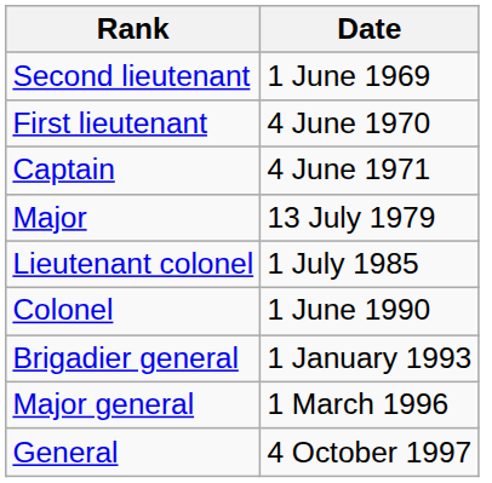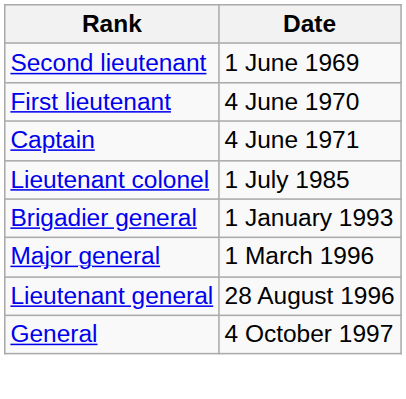 <table class="wikitable">
 <tr>
 <th>Rank</th>
 <th>Date</th>
 </tr>
 <tr>
 <td> <a href='#'>Second lieutenant</a></td>
 <td>1 June 1969</td>
 </tr>
 <tr>
 <td> <a href='#'>First lieutenant</a></td>
 <td>4 June 1970</td>
 </tr>
 <tr>
 <td> <a href='#'>Captain</a></td>
 <td>4 June 1971</td>
 </tr>
 <tr>
-<td> <a href='#'>Major</a></td>
-<td>13 July 1979</td>
-</tr>
-<tr>
 <td> <a href='#'>Lieutenant colonel</a></td>
 <td>1 July 1985</td>
-</tr>
-<tr>
-<td> <a href='#'>Colonel</a></td>
-<td>1 June 1990</td>
 </tr>
 <tr>
 <td> <a href='#'>Brigadier general</a></td>
 <td>1 January 1993</td>
 </tr>
 <tr>
 <td> <a href='#'>Major general</a></td>
 <td>1 March 1996</td>
 </tr>
 <tr>
+<td> <a href='#'>Lieutenant general</a></td>
+<td>28 August 1996</td>
+</tr>
+<tr>
 <td> <a href='#'>General</a></td>
 <td>4 October 1997</td>
 </tr>
 </table>
